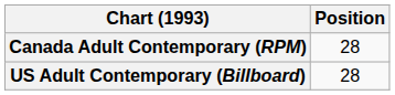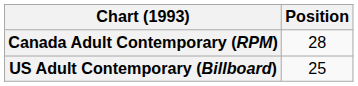 <table class="wikitable sortable plainrowheaders" style="text-align:center">
 <tr>
 <th scope="col">Chart (1993)</th>
 <th scope="col">Position</th>
 </tr>
 <tr>
 <th scope="row">Canada Adult Contemporary (<em>RPM</em>)</th>
 <td>28</td>
 </tr>
 <tr>
 <th scope="row">US Adult Contemporary (<em>Billboard</em>)</th>
-<td>28</td>
+<td>25</td>
 </tr>
 </table>
